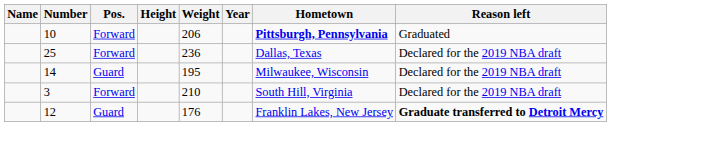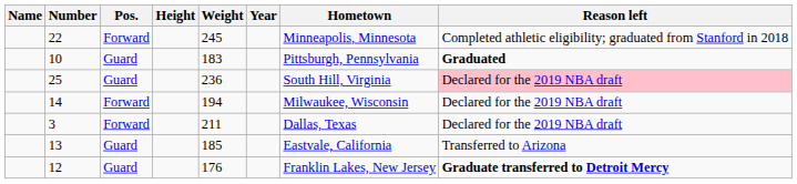 <table class="wikitable sortable" border="1">
 <tr>
 <th>Name</th>
 <th>Number</th>
 <th>Pos.</th>
 <th>Height</th>
 <th>Weight</th>
 <th>Year</th>
 <th>Hometown</th>
 <th class="unsortable">Reason left</th>
 </tr>
 <tr>
 <td></td>
-<td>10</td>
+<td>22</td>
 <td><a href='#'>Forward</a></td>
 <td></td>
-<td>206</td>
+<td>245</td>
 <td></td>
-<td><strong><a href='#'>Pittsburgh, Pennsylvania</a></strong></td>
-<td>Graduated</td>
+<td><a href='#'>Minneapolis, Minnesota</a></td>
+<td>Completed athletic eligibility; graduated from <a href='#'>Stanford</a> in 2018</td>
+</tr>
+<tr>
+<td></td>
+<td>10</td>
+<td><a href='#'>Guard</a></td>
+<td></td>
+<td>183</td>
+<td></td>
+<td><a href='#'>Pittsburgh, Pennsylvania</a></td>
+<td><strong>Graduated</strong></td>
 </tr>
 <tr>
 <td></td>
 <td>25</td>
-<td><a href='#'>Forward</a></td>
+<td><a href='#'>Guard</a></td>
 <td></td>
 <td>236</td>
 <td></td>
-<td><a href='#'>Dallas, Texas</a></td>
-<td>Declared for the <a href='#'>2019 NBA draft</a></td>
+<td><a href='#'>South Hill, Virginia</a></td>
+<td style="background: pink;">Declared for the <a href='#'>2019 NBA draft</a></td>
 </tr>
 <tr>
 <td></td>
 <td>14</td>
-<td><a href='#'>Guard</a></td>
+<td><a href='#'>Forward</a></td>
 <td></td>
-<td>195</td>
+<td>194</td>
 <td></td>
 <td><a href='#'>Milwaukee, Wisconsin</a></td>
 <td>Declared for the <a href='#'>2019 NBA draft</a></td>
 </tr>
 <tr>
 <td></td>
 <td>3</td>
 <td><a href='#'>Forward</a></td>
 <td></td>
-<td>210</td>
+<td>211</td>
 <td></td>
-<td><a href='#'>South Hill, Virginia</a></td>
+<td><a href='#'>Dallas, Texas</a></td>
 <td>Declared for the <a href='#'>2019 NBA draft</a></td>
+</tr>
+<tr>
+<td></td>
+<td>13</td>
+<td><a href='#'>Guard</a></td>
+<td></td>
+<td>185</td>
+<td></td>
+<td><a href='#'>Eastvale, California</a></td>
+<td>Transferred to <a href='#'>Arizona</a></td>
 </tr>
 <tr>
 <td></td>
 <td>12</td>
 <td><a href='#'>Guard</a></td>
 <td></td>
 <td>176</td>
 <td></td>
 <td><a href='#'>Franklin Lakes, New Jersey</a></td>
 <td><strong>Graduate transferred to <a href='#'>Detroit Mercy</a></strong></td>
 </tr>
 </table>
